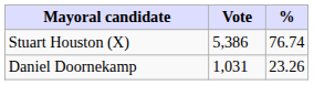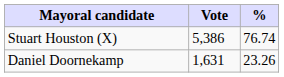 <table class="wikitable">
 <tr>
 <th style="background:#ddf; width:200px;">Mayoral candidate</th>
 <th style="background:#ddf; width:50px;">Vote</th>
 <th style="background:#ddf; width:30px;">%</th>
 </tr>
 <tr>
 <td>Stuart Houston (X)</td>
 <td>5,386</td>
 <td>76.74</td>
 </tr>
 <tr>
 <td>Daniel Doornekamp</td>
-<td>1,031</td>
+<td>1,631</td>
 <td>23.26</td>
 </tr>
 </table>
